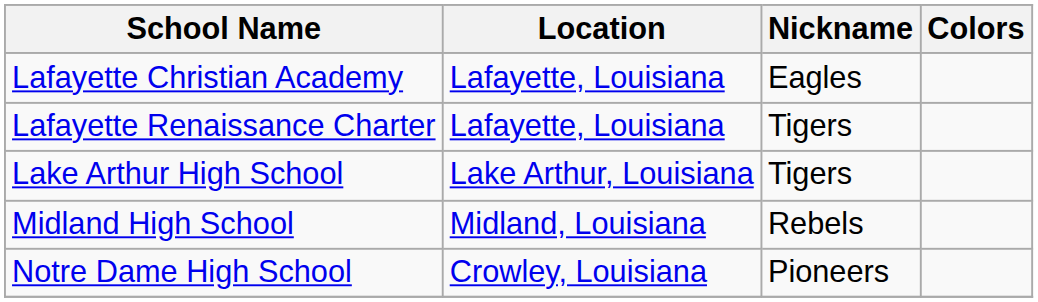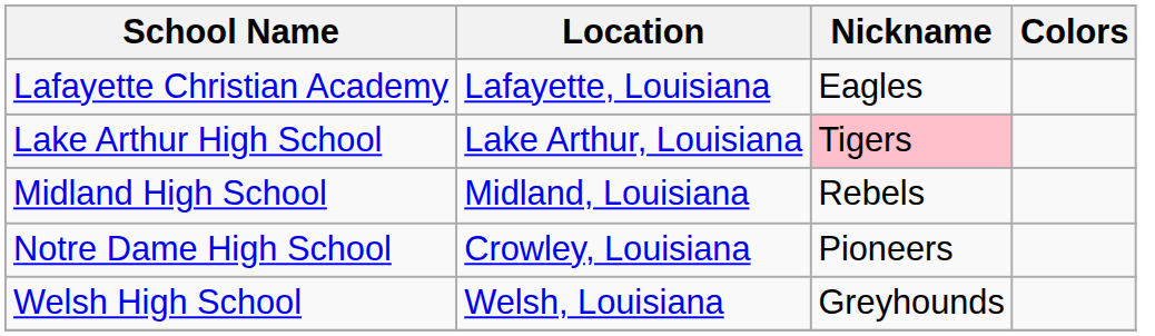 <table class="wikitable">
 <tr>
 <th>School Name</th>
 <th>Location</th>
 <th>Nickname</th>
 <th>Colors</th>
 </tr>
 <tr>
 <td><a href='#'>Lafayette Christian Academy</a></td>
 <td><a href='#'>Lafayette, Louisiana</a></td>
 <td>Eagles</td>
 <td>  </td>
 </tr>
 <tr>
-<td><a href='#'>Lafayette Renaissance Charter</a></td>
-<td><a href='#'>Lafayette, Louisiana</a></td>
-<td>Tigers</td>
-<td> </td>
-</tr>
-<tr>
 <td><a href='#'>Lake Arthur High School</a></td>
 <td><a href='#'>Lake Arthur, Louisiana</a></td>
-<td>Tigers</td>
+<td style="background: pink;">Tigers</td>
 <td> </td>
 </tr>
 <tr>
 <td><a href='#'>Midland High School</a></td>
 <td><a href='#'>Midland, Louisiana</a></td>
 <td>Rebels</td>
 <td> </td>
 </tr>
 <tr>
 <td><a href='#'>Notre Dame High School</a></td>
 <td><a href='#'>Crowley, Louisiana</a></td>
 <td>Pioneers</td>
 <td> </td>
 </tr>
 <tr>
+<td><a href='#'>Welsh High School</a></td>
+<td><a href='#'>Welsh, Louisiana</a></td>
+<td>Greyhounds</td>
+<td> </td>
+</tr>
+<tr>
 </tr>
 </table>
